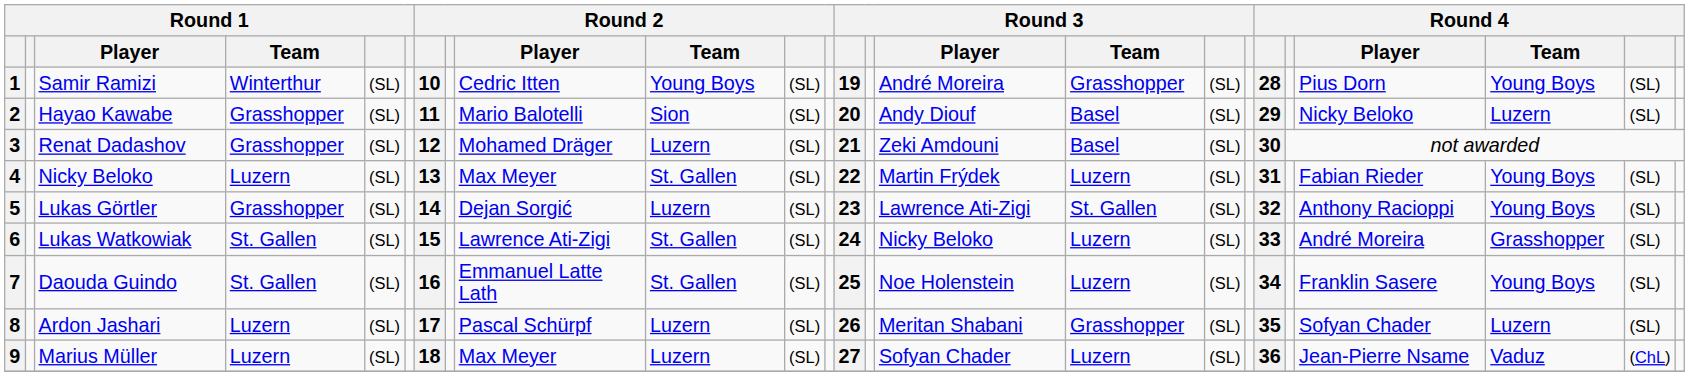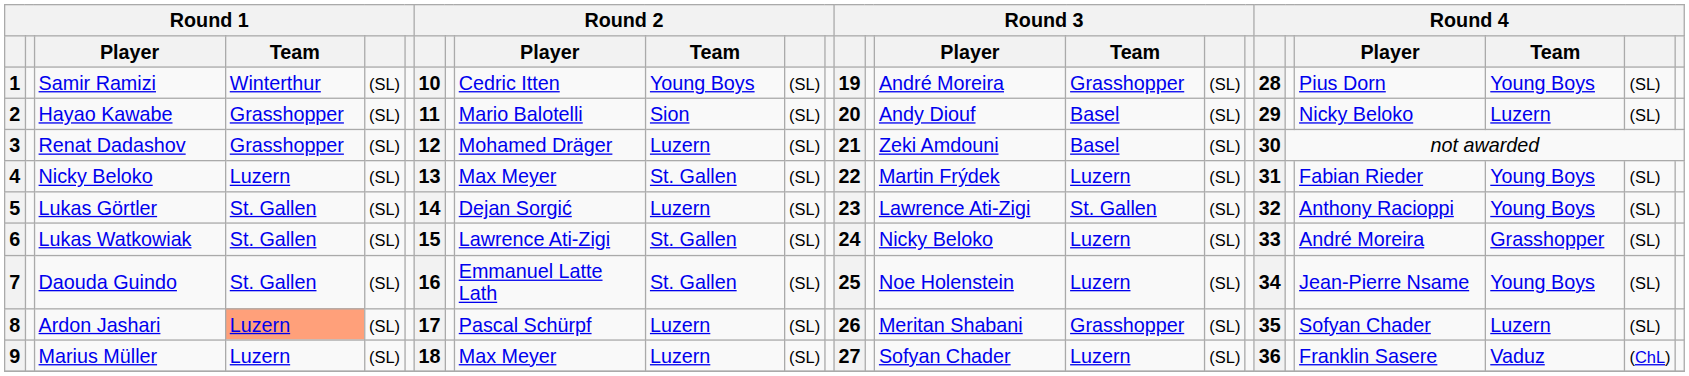 <table class="wikitable" style="text-align:left;font-size:95%">
 <tr>
 <th colspan=6>Round 1</th>
 <th colspan=6>Round 2</th>
 <th colspan=6>Round 3</th>
 <th colspan=6>Round 4</th>
 </tr>
 <tr>
 <th align=right></th>
 <th align=center></th>
 <th width=140>Player</th>
 <th width=100>Team</th>
 <th width=20></th>
 <th></th>
 <th align=right></th>
 <th align=center></th>
 <th width=140>Player</th>
 <th width=100>Team</th>
 <th width=20></th>
 <th></th>
 <th align=right></th>
 <th align=center></th>
 <th width=140>Player</th>
 <th width=100>Team</th>
 <th width=20></th>
 <th></th>
 <th align=right></th>
 <th align=center></th>
 <th width=140>Player</th>
 <th width=100>Team</th>
 <th width=20></th>
 <th></th>
 </tr>
 <tr>
 <th>1</th>
 <td></td>
 <td><a href='#'>Samir Ramizi</a></td>
 <td><a href='#'>Winterthur</a></td>
 <td><small>(SL)</small></td>
 <td></td>
 <th>10</th>
 <td></td>
 <td><a href='#'>Cedric Itten</a></td>
 <td><a href='#'>Young Boys</a></td>
 <td><small>(SL)</small></td>
 <td></td>
 <th>19</th>
 <td></td>
 <td><a href='#'>André Moreira</a></td>
 <td><a href='#'>Grasshopper</a></td>
 <td><small>(SL)</small></td>
 <td></td>
 <th>28</th>
 <td></td>
 <td><a href='#'>Pius Dorn</a></td>
 <td><a href='#'>Young Boys</a></td>
 <td><small>(SL)</small></td>
 <td></td>
 </tr>
 <tr>
 <th>2</th>
 <td></td>
 <td><a href='#'>Hayao Kawabe</a></td>
 <td><a href='#'>Grasshopper</a></td>
 <td><small>(SL)</small></td>
 <td></td>
 <th>11</th>
 <td></td>
 <td><a href='#'>Mario Balotelli</a></td>
 <td><a href='#'>Sion</a></td>
 <td><small>(SL)</small></td>
 <td></td>
 <th>20</th>
 <td></td>
 <td><a href='#'>Andy Diouf</a></td>
 <td><a href='#'>Basel</a></td>
 <td><small>(SL)</small></td>
 <td></td>
 <th>29</th>
 <td></td>
 <td><a href='#'>Nicky Beloko</a></td>
 <td><a href='#'>Luzern</a></td>
 <td><small>(SL)</small></td>
 <td></td>
 </tr>
 <tr>
 <th>3</th>
 <td></td>
 <td><a href='#'>Renat Dadashov</a></td>
 <td><a href='#'>Grasshopper</a></td>
 <td><small>(SL)</small></td>
 <td></td>
 <th>12</th>
 <td></td>
 <td><a href='#'>Mohamed Dräger</a></td>
 <td><a href='#'>Luzern</a></td>
 <td><small>(SL)</small></td>
 <td></td>
 <th>21</th>
 <td></td>
 <td><a href='#'>Zeki Amdouni</a></td>
 <td><a href='#'>Basel</a></td>
 <td><small>(SL)</small></td>
 <td></td>
 <th>30</th>
 <td colspan=6 align=center><em>not awarded</em></td>
 </tr>
 <tr>
 <th>4</th>
 <td></td>
 <td><a href='#'>Nicky Beloko</a></td>
 <td><a href='#'>Luzern</a></td>
 <td><small>(SL)</small></td>
 <td></td>
 <th>13</th>
 <td></td>
 <td><a href='#'>Max Meyer</a></td>
 <td><a href='#'>St. Gallen</a></td>
 <td><small>(SL)</small></td>
 <td></td>
 <th>22</th>
 <td></td>
 <td><a href='#'>Martin Frýdek</a></td>
 <td><a href='#'>Luzern</a></td>
 <td><small>(SL)</small></td>
 <td></td>
 <th>31</th>
 <td></td>
 <td><a href='#'>Fabian Rieder</a></td>
 <td><a href='#'>Young Boys</a></td>
 <td><small>(SL)</small></td>
 <td></td>
 </tr>
 <tr>
 <th>5</th>
 <td></td>
 <td><a href='#'>Lukas Görtler</a></td>
-<td><a href='#'>Grasshopper</a></td>
+<td><a href='#'>St. Gallen</a></td>
 <td><small>(SL)</small></td>
 <td></td>
 <th>14</th>
 <td></td>
 <td><a href='#'>Dejan Sorgić</a></td>
 <td><a href='#'>Luzern</a></td>
 <td><small>(SL)</small></td>
 <td></td>
 <th>23</th>
 <td></td>
 <td><a href='#'>Lawrence Ati-Zigi</a></td>
 <td><a href='#'>St. Gallen</a></td>
 <td><small>(SL)</small></td>
 <td></td>
 <th>32</th>
 <td></td>
 <td><a href='#'>Anthony Racioppi</a></td>
 <td><a href='#'>Young Boys</a></td>
 <td><small>(SL)</small></td>
 <td></td>
 </tr>
 <tr>
 <th>6</th>
 <td></td>
 <td><a href='#'>Lukas Watkowiak</a></td>
 <td><a href='#'>St. Gallen</a></td>
 <td><small>(SL)</small></td>
 <td></td>
 <th>15</th>
 <td></td>
 <td><a href='#'>Lawrence Ati-Zigi</a></td>
 <td><a href='#'>St. Gallen</a></td>
 <td><small>(SL)</small></td>
 <td></td>
 <th>24</th>
 <td></td>
 <td><a href='#'>Nicky Beloko</a></td>
 <td><a href='#'>Luzern</a></td>
 <td><small>(SL)</small></td>
 <td></td>
 <th>33</th>
 <td></td>
 <td><a href='#'>André Moreira</a></td>
 <td><a href='#'>Grasshopper</a></td>
 <td><small>(SL)</small></td>
 <td></td>
 </tr>
 <tr>
 <th>7</th>
 <td></td>
 <td><a href='#'>Daouda Guindo</a></td>
 <td><a href='#'>St. Gallen</a></td>
 <td><small>(SL)</small></td>
 <td></td>
 <th>16</th>
 <td></td>
 <td><a href='#'>Emmanuel Latte Lath</a></td>
 <td><a href='#'>St. Gallen</a></td>
 <td><small>(SL)</small></td>
 <td></td>
 <th>25</th>
 <td></td>
 <td><a href='#'>Noe Holenstein</a></td>
 <td><a href='#'>Luzern</a></td>
 <td><small>(SL)</small></td>
 <td></td>
 <th>34</th>
 <td></td>
-<td><a href='#'>Franklin Sasere</a></td>
+<td><a href='#'>Jean-Pierre Nsame</a></td>
 <td><a href='#'>Young Boys</a></td>
 <td><small>(SL)</small></td>
 <td></td>
 </tr>
 <tr>
 <th>8</th>
 <td></td>
 <td><a href='#'>Ardon Jashari</a></td>
-<td><a href='#'>Luzern</a></td>
+<td style="background: lightsalmon;"><a href='#'>Luzern</a></td>
 <td><small>(SL)</small></td>
 <td></td>
 <th>17</th>
 <td></td>
 <td><a href='#'>Pascal Schürpf</a></td>
 <td><a href='#'>Luzern</a></td>
 <td><small>(SL)</small></td>
 <td></td>
 <th>26</th>
 <td></td>
 <td><a href='#'>Meritan Shabani</a></td>
 <td><a href='#'>Grasshopper</a></td>
 <td><small>(SL)</small></td>
 <td></td>
 <th>35</th>
 <td></td>
 <td><a href='#'>Sofyan Chader</a></td>
 <td><a href='#'>Luzern</a></td>
 <td><small>(SL)</small></td>
 <td></td>
 </tr>
 <tr>
 <th>9</th>
 <td></td>
 <td><a href='#'>Marius Müller</a></td>
 <td><a href='#'>Luzern</a></td>
 <td><small>(SL)</small></td>
 <td></td>
 <th>18</th>
 <td></td>
 <td><a href='#'>Max Meyer</a></td>
 <td><a href='#'>Luzern</a></td>
 <td><small>(SL)</small></td>
 <td></td>
 <th>27</th>
 <td></td>
 <td><a href='#'>Sofyan Chader</a></td>
 <td><a href='#'>Luzern</a></td>
 <td><small>(SL)</small></td>
 <td></td>
 <th>36</th>
 <td></td>
-<td><a href='#'>Jean-Pierre Nsame</a></td>
+<td><a href='#'>Franklin Sasere</a></td>
 <td><a href='#'>Vaduz</a></td>
 <td><small>(<a href='#'>ChL</a>)</small></td>
 <td></td>
 </tr>
 <tr>
 </tr>
 </table>
